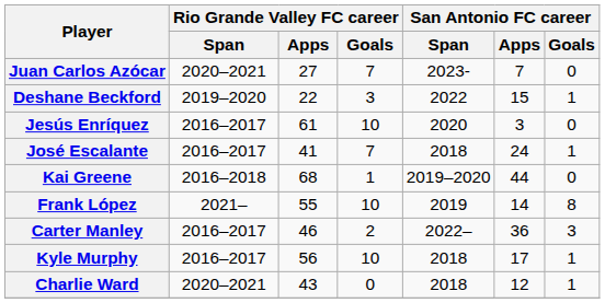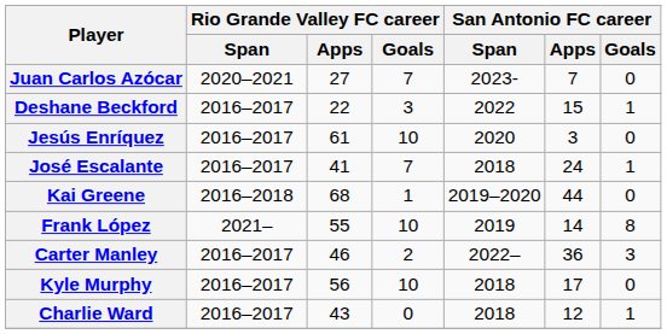 <table class="wikitable plainrowheaders" style="text-align:center">
 <tr>
 <th rowspan="2" scope="col">Player</th>
 <th colspan="3" scope="col">Rio Grande Valley FC career</th>
 <th colspan="3" scope="col">San Antonio FC career</th>
 </tr>
 <tr>
 <th scope="col">Span</th>
 <th scope="col">Apps</th>
 <th scope="col">Goals</th>
 <th scope="col">Span</th>
 <th scope="col">Apps</th>
 <th scope="col">Goals</th>
 </tr>
 <tr>
 <th scope="row" align="left"> <strong><a href='#'>Juan Carlos Azócar</a></strong></th>
 <td>2020–2021</td>
 <td>27</td>
 <td>7</td>
 <td>2023-</td>
 <td>7</td>
 <td>0</td>
 </tr>
 <tr>
 <th scope="row" align="left"> <a href='#'>Deshane Beckford</a></th>
-<td>2019–2020</td>
+<td>2016–2017</td>
 <td>22</td>
 <td>3</td>
 <td>2022</td>
 <td>15</td>
 <td>1</td>
 </tr>
 <tr>
 <th scope="row" align="left"> <a href='#'>Jesús Enríquez</a></th>
 <td>2016–2017</td>
 <td>61</td>
 <td>10</td>
 <td>2020</td>
 <td>3</td>
 <td>0</td>
 </tr>
 <tr>
 <th scope="row" align="left"> <a href='#'>José Escalante</a></th>
 <td>2016–2017</td>
 <td>41</td>
 <td>7</td>
 <td>2018</td>
 <td>24</td>
 <td>1</td>
 </tr>
 <tr>
 <th scope="row" align="left"> <a href='#'>Kai Greene</a></th>
 <td>2016–2018</td>
 <td>68</td>
 <td>1</td>
 <td>2019–2020</td>
 <td>44</td>
 <td>0</td>
 </tr>
 <tr>
 <th scope="row" align="left"> <strong><a href='#'>Frank López</a></strong></th>
 <td>2021–</td>
 <td>55</td>
 <td>10</td>
 <td>2019</td>
 <td>14</td>
 <td>8</td>
 </tr>
 <tr>
 <th scope="row" align="left"> <strong><a href='#'>Carter Manley</a></strong></th>
 <td>2016–2017</td>
 <td>46</td>
 <td>2</td>
 <td>2022–</td>
 <td>36</td>
 <td>3</td>
 </tr>
 <tr>
 <th scope="row" align="left"> <a href='#'>Kyle Murphy</a></th>
 <td>2016–2017</td>
 <td>56</td>
 <td>10</td>
 <td>2018</td>
 <td>17</td>
-<td>1</td>
+<td>0</td>
 </tr>
 <tr>
 <th scope="row" align="left"> <a href='#'>Charlie Ward</a></th>
-<td>2020–2021</td>
+<td>2016–2017</td>
 <td>43</td>
 <td>0</td>
 <td>2018</td>
 <td>12</td>
 <td>1</td>
 </tr>
 <tr>
 </tr>
 </table>
